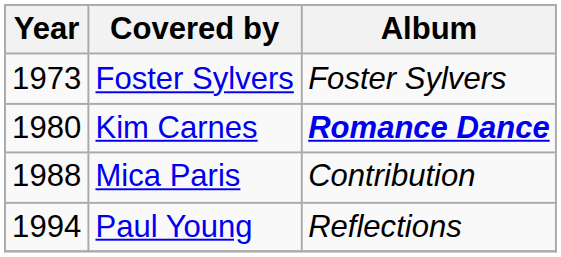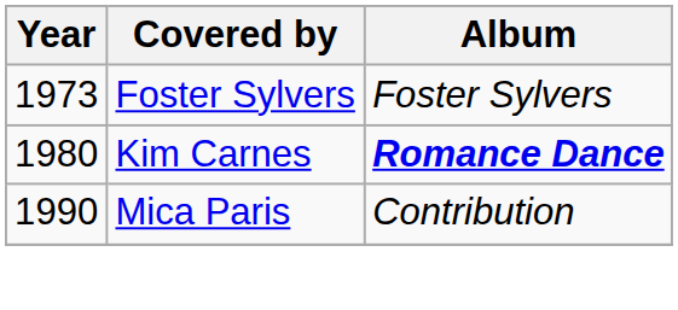 <table class="wikitable">
 <tr>
 <th>Year</th>
 <th>Covered by</th>
 <th>Album</th>
 </tr>
 <tr>
 <td>1973</td>
 <td><a href='#'>Foster Sylvers</a></td>
 <td><em>Foster Sylvers</em></td>
 </tr>
 <tr>
 <td>1980</td>
 <td><a href='#'>Kim Carnes</a></td>
 <td><strong><em><a href='#'>Romance Dance</a></em></strong></td>
 </tr>
 <tr>
-<td>1988</td>
+<td>1990</td>
 <td><a href='#'>Mica Paris</a></td>
 <td><em>Contribution</em></td>
 </tr>
 <tr>
-<td>1994</td>
-<td><a href='#'>Paul Young</a></td>
-<td><em>Reflections</em></td>
-</tr>
-<tr>
 </tr>
 </table>
